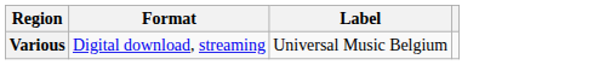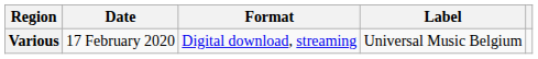 <table class="wikitable plainrowheaders" style="text-align:center">
 <tr>
 <th>Region</th>
+<th>Date</th>
 <th>Format</th>
 <th>Label</th>
 <th></th>
 </tr>
 <tr>
 <th scope="row">Various</th>
+<td>17 February 2020</td>
 <td><a href='#'>Digital download</a>, <a href='#'>streaming</a></td>
 <td>Universal Music Belgium</td>
 <td></td>
 </tr>
 </table>
